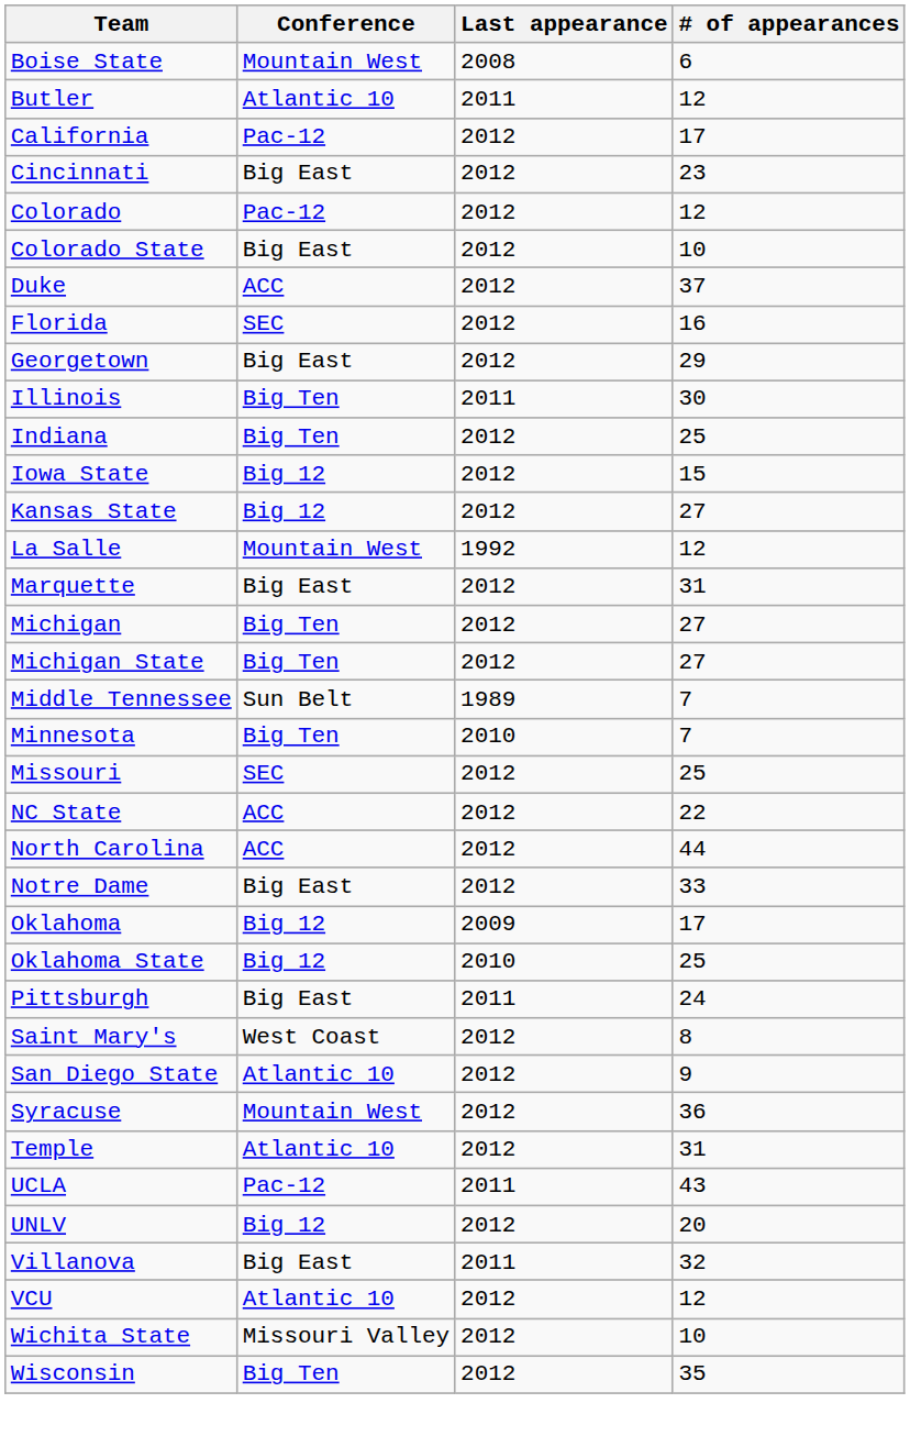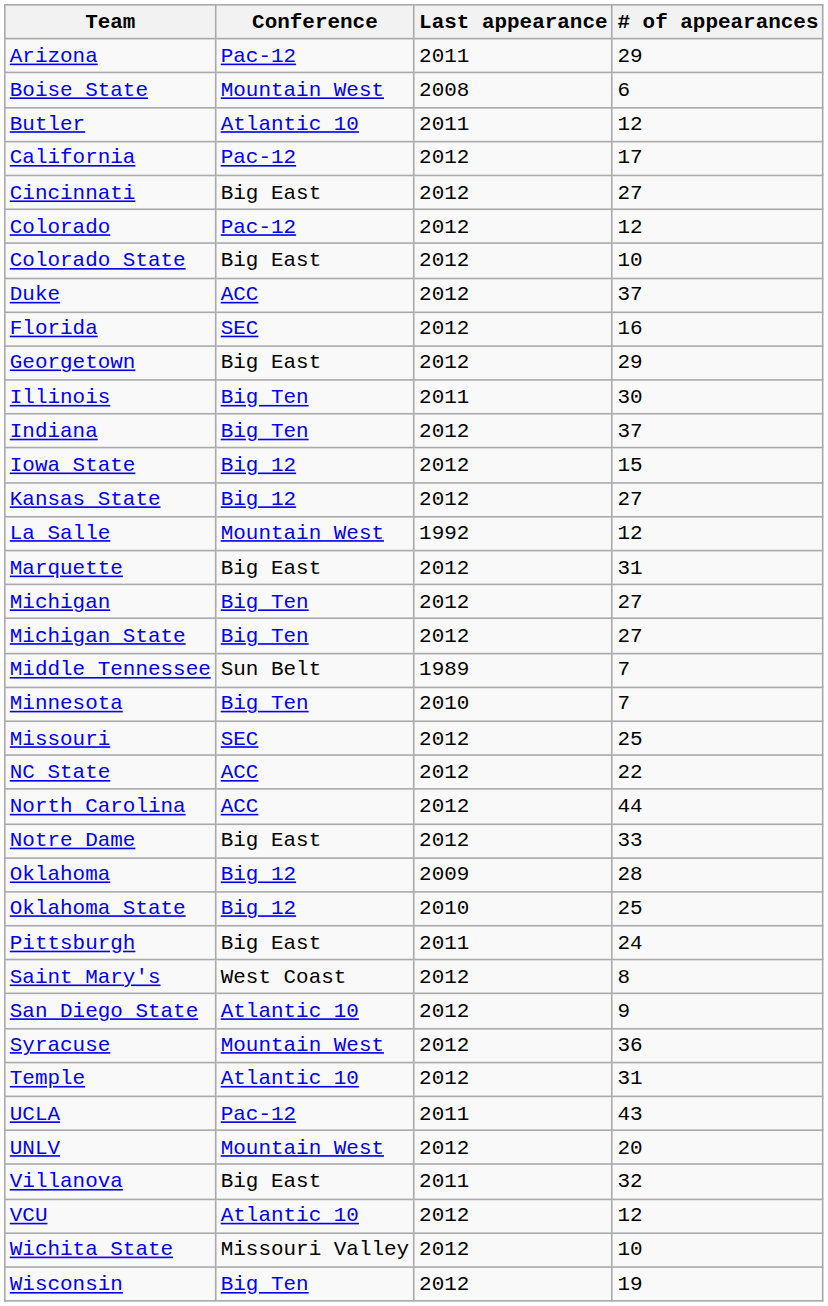 <table class="wikitable sortable">
 <tr>
 <th>Team</th>
 <th>Conference</th>
 <th>Last appearance</th>
 <th># of appearances</th>
+</tr>
+<tr>
+<td><a href='#'>Arizona</a></td>
+<td align="left"><a href='#'>Pac-12</a></td>
+<td>2011</td>
+<td>29</td>
 </tr>
 <tr>
 <td><a href='#'>Boise State</a></td>
 <td align="left"><a href='#'>Mountain West</a></td>
 <td>2008</td>
 <td>6</td>
 </tr>
 <tr>
 <td><a href='#'>Butler</a></td>
 <td align="left"><a href='#'>Atlantic 10</a></td>
 <td>2011</td>
 <td>12</td>
 </tr>
 <tr>
 <td><a href='#'>California</a></td>
 <td align="left"><a href='#'>Pac-12</a></td>
 <td>2012</td>
 <td>17</td>
 </tr>
 <tr>
 <td><a href='#'>Cincinnati</a></td>
 <td>Big East</td>
 <td>2012</td>
-<td>23</td>
+<td>27</td>
 </tr>
 <tr>
 <td><a href='#'>Colorado</a></td>
 <td align="left"><a href='#'>Pac-12</a></td>
 <td>2012</td>
 <td>12</td>
 </tr>
 <tr>
 <td><a href='#'>Colorado State</a></td>
 <td>Big East</td>
 <td>2012</td>
 <td>10</td>
 </tr>
 <tr>
 <td><a href='#'>Duke</a></td>
 <td align="left"><a href='#'>ACC</a></td>
 <td>2012</td>
 <td>37</td>
 </tr>
 <tr>
 <td><a href='#'>Florida</a></td>
 <td align="left"><a href='#'>SEC</a></td>
 <td>2012</td>
 <td>16</td>
 </tr>
 <tr>
 <td><a href='#'>Georgetown</a></td>
 <td>Big East</td>
 <td>2012</td>
 <td>29</td>
 </tr>
 <tr>
 <td><a href='#'>Illinois</a></td>
 <td align="left"><a href='#'>Big Ten</a></td>
 <td>2011</td>
 <td>30</td>
 </tr>
 <tr>
 <td><a href='#'>Indiana</a></td>
 <td align="left"><a href='#'>Big Ten</a></td>
 <td>2012</td>
-<td>25</td>
+<td>37</td>
 </tr>
 <tr>
 <td><a href='#'>Iowa State</a></td>
 <td align="left"><a href='#'>Big 12</a></td>
 <td>2012</td>
 <td>15</td>
 </tr>
 <tr>
 <td><a href='#'>Kansas State</a></td>
 <td align="left"><a href='#'>Big 12</a></td>
 <td>2012</td>
 <td>27</td>
 </tr>
 <tr>
 <td><a href='#'>La Salle</a></td>
 <td align="left"><a href='#'>Mountain West</a></td>
 <td>1992</td>
 <td>12</td>
 </tr>
 <tr>
 <td><a href='#'>Marquette</a></td>
 <td>Big East</td>
 <td>2012</td>
 <td>31</td>
 </tr>
 <tr>
 <td><a href='#'>Michigan</a></td>
 <td align="left"><a href='#'>Big Ten</a></td>
 <td>2012</td>
 <td>27</td>
 </tr>
 <tr>
 <td><a href='#'>Michigan State</a></td>
 <td align="left"><a href='#'>Big Ten</a></td>
 <td>2012</td>
 <td>27</td>
 </tr>
 <tr>
 <td><a href='#'>Middle Tennessee</a></td>
 <td>Sun Belt</td>
 <td>1989</td>
 <td>7</td>
 </tr>
 <tr>
 <td><a href='#'>Minnesota</a></td>
 <td align="left"><a href='#'>Big Ten</a></td>
 <td>2010</td>
 <td>7</td>
 </tr>
 <tr>
 <td><a href='#'>Missouri</a></td>
 <td align="left"><a href='#'>SEC</a></td>
 <td>2012</td>
 <td>25</td>
 </tr>
 <tr>
 <td><a href='#'>NC State</a></td>
 <td align="left"><a href='#'>ACC</a></td>
 <td>2012</td>
 <td>22</td>
 </tr>
 <tr>
 <td><a href='#'>North Carolina</a></td>
 <td align="left"><a href='#'>ACC</a></td>
 <td>2012</td>
 <td>44</td>
 </tr>
 <tr>
 <td><a href='#'>Notre Dame</a></td>
 <td>Big East</td>
 <td>2012</td>
 <td>33</td>
 </tr>
 <tr>
 <td><a href='#'>Oklahoma</a></td>
 <td align="left"><a href='#'>Big 12</a></td>
 <td>2009</td>
-<td>17</td>
+<td>28</td>
 </tr>
 <tr>
 <td><a href='#'>Oklahoma State</a></td>
 <td align="left"><a href='#'>Big 12</a></td>
 <td>2010</td>
 <td>25</td>
 </tr>
 <tr>
 <td><a href='#'>Pittsburgh</a></td>
 <td>Big East</td>
 <td>2011</td>
 <td>24</td>
 </tr>
 <tr>
 <td><a href='#'>Saint Mary's</a></td>
 <td>West Coast</td>
 <td>2012</td>
 <td>8</td>
 </tr>
 <tr>
 <td><a href='#'>San Diego State</a></td>
 <td align="left"><a href='#'>Atlantic 10</a></td>
 <td>2012</td>
 <td>9</td>
 </tr>
 <tr>
 <td><a href='#'>Syracuse</a></td>
 <td align="left"><a href='#'>Mountain West</a></td>
 <td>2012</td>
 <td>36</td>
 </tr>
 <tr>
 <td><a href='#'>Temple</a></td>
 <td align="left"><a href='#'>Atlantic 10</a></td>
 <td>2012</td>
 <td>31</td>
 </tr>
 <tr>
 <td><a href='#'>UCLA</a></td>
 <td align="left"><a href='#'>Pac-12</a></td>
 <td>2011</td>
 <td>43</td>
 </tr>
 <tr>
 <td><a href='#'>UNLV</a></td>
-<td align="left"><a href='#'>Big 12</a></td>
+<td align="left"><a href='#'>Mountain West</a></td>
 <td>2012</td>
 <td>20</td>
 </tr>
 <tr>
 <td><a href='#'>Villanova</a></td>
 <td>Big East</td>
 <td>2011</td>
 <td>32</td>
 </tr>
 <tr>
 <td><a href='#'>VCU</a></td>
 <td align="left"><a href='#'>Atlantic 10</a></td>
 <td>2012</td>
 <td>12</td>
 </tr>
 <tr>
 <td><a href='#'>Wichita State</a></td>
 <td>Missouri Valley</td>
 <td>2012</td>
 <td>10</td>
 </tr>
 <tr>
 <td><a href='#'>Wisconsin</a></td>
 <td align="left"><a href='#'>Big Ten</a></td>
 <td>2012</td>
-<td>35</td>
+<td>19</td>
 </tr>
 </table>
